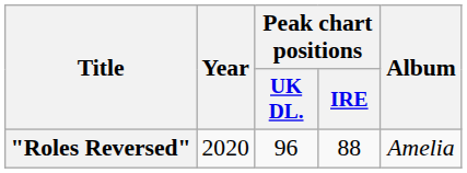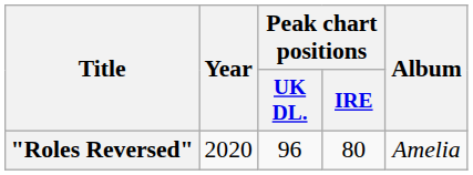 <table class="wikitable plainrowheaders" style="text-align:center">
 <tr>
 <th rowspan="2">Title</th>
 <th rowspan="2">Year</th>
 <th colspan="2">Peak chart positions</th>
 <th rowspan="2">Album</th>
 </tr>
 <tr>
 <th scope="col" style="width:2.5em;font-size:90%;"><a href='#'>UK DL.</a><br></th>
 <th scope="col" style="width:2.5em;font-size:90%;"><a href='#'>IRE</a><br></th>
 </tr>
 <tr>
 <th scope="row">"Roles Reversed"</th>
 <td>2020</td>
 <td>96</td>
-<td>88</td>
+<td>80</td>
 <td><em>Amelia</em></td>
 </tr>
 </table>
